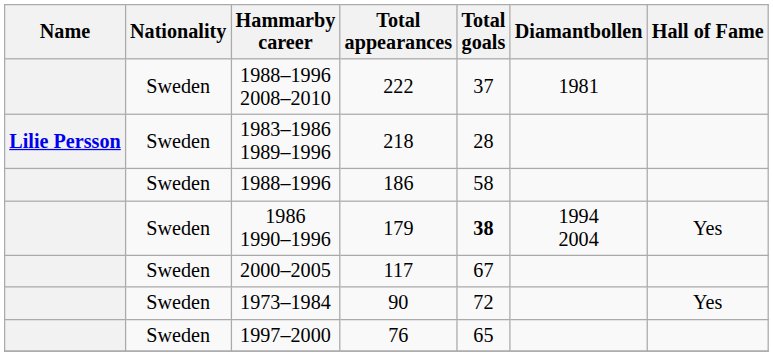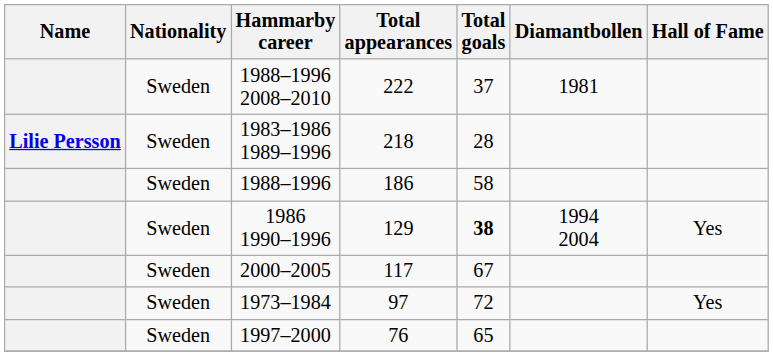 <table class="wikitable plainrowheaders sortable" style="text-align:center">
 <tr>
 <th scope="col">Name</th>
 <th scope="col">Nationality</th>
 <th scope="col">Hammarby<br>career</th>
 <th scope="col">Total<br>appearances</th>
 <th scope="col">Total<br>goals</th>
 <th scope="col">Diamantbollen</th>
 <th scope="col">Hall of Fame</th>
 </tr>
 <tr>
 <th scope="row" align="left"></th>
 <td>Sweden</td>
 <td>1988–1996<br> 2008–2010</td>
 <td>222</td>
 <td>37</td>
 <td>1981</td>
 <td></td>
 </tr>
 <tr>
 <th scope="row" align="left"><a href='#'>Lilie Persson</a></th>
 <td>Sweden</td>
 <td>1983–1986<br> 1989–1996</td>
 <td>218</td>
 <td>28</td>
 <td></td>
 <td></td>
 </tr>
 <tr>
 <th scope="row" align="left"></th>
 <td>Sweden</td>
 <td>1988–1996</td>
 <td>186</td>
 <td>58</td>
 <td></td>
 <td></td>
 </tr>
 <tr>
 <th scope="row" align="left"></th>
 <td>Sweden</td>
 <td>1986<br>1990–1996</td>
-<td>179</td>
+<td>129</td>
 <td><strong>38</strong></td>
 <td>1994<br>2004</td>
 <td>Yes</td>
 </tr>
 <tr>
 <th scope="row" align="left"></th>
 <td>Sweden</td>
 <td>2000–2005</td>
 <td>117</td>
 <td>67</td>
 <td></td>
 <td></td>
 </tr>
 <tr>
 <th scope="row" align="left"></th>
 <td>Sweden</td>
 <td>1973–1984</td>
-<td>90</td>
+<td>97</td>
 <td>72</td>
 <td></td>
 <td>Yes</td>
 </tr>
 <tr>
 <th scope="row" align="left"></th>
 <td>Sweden</td>
 <td>1997–2000</td>
 <td>76</td>
 <td>65</td>
 <td></td>
 <td></td>
 </tr>
 <tr>
 </tr>
 </table>
